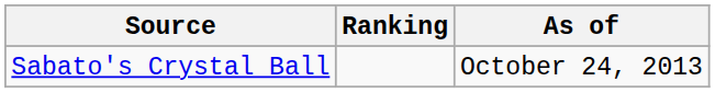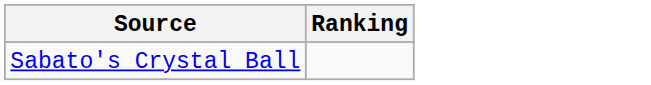 <table class="wikitable" style="text-align:center">
 <tr>
 <th>Source</th>
 <th>Ranking</th>
-<th>As of</th>
 </tr>
 <tr>
 <td align=left><a href='#'>Sabato's Crystal Ball</a></td>
 <td></td>
-<td>October 24, 2013</td>
 </tr>
 </table>
